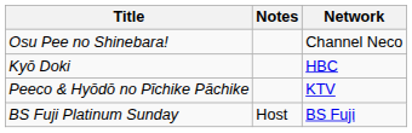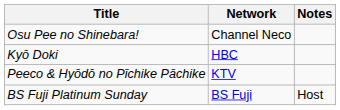 <table class="wikitable">
 <tr>
 <th>Title</th>
+<th>Network</th>
 <th>Notes</th>
-<th>Network</th>
 </tr>
 <tr>
 <td><em>Osu Pee no Shinebara!</em></td>
+<td>Channel Neco</td>
 <td></td>
-<td>Channel Neco</td>
 </tr>
 <tr>
 <td><em>Kyō Doki</em></td>
+<td><a href='#'>HBC</a></td>
 <td></td>
-<td><a href='#'>HBC</a></td>
 </tr>
 <tr>
 <td><em>Peeco & Hyōdō no Pīchike Pāchike</em></td>
+<td><a href='#'>KTV</a></td>
 <td></td>
-<td><a href='#'>KTV</a></td>
 </tr>
 <tr>
 <td><em>BS Fuji Platinum Sunday</em></td>
+<td><a href='#'>BS Fuji</a></td>
 <td>Host</td>
-<td><a href='#'>BS Fuji</a></td>
 </tr>
 </table>
